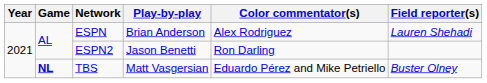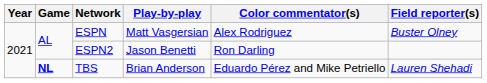 <table class="wikitable">
 <tr>
 <th>Year</th>
 <th>Game</th>
 <th>Network</th>
 <th><a href='#'>Play-by-play</a></th>
 <th><a href='#'>Color commentator</a>(s)</th>
 <th><a href='#'>Field reporter</a>(s)</th>
 </tr>
 <tr>
 <td rowspan=3>2021</td>
 <td rowspan=2><a href='#'>AL</a></td>
 <td><a href='#'>ESPN</a></td>
-<td><a href='#'>Brian Anderson</a></td>
+<td><a href='#'>Matt Vasgersian</a></td>
 <td><a href='#'>Alex Rodriguez</a></td>
-<td><em><a href='#'>Lauren Shehadi</a></em></td>
+<td><em><a href='#'>Buster Olney</a></em></td>
 </tr>
 <tr>
 <td><a href='#'>ESPN2</a> </td>
 <td><a href='#'>Jason Benetti</a></td>
 <td><a href='#'>Ron Darling</a></td>
 </tr>
 <tr>
 <td><strong><a href='#'>NL</a></strong></td>
 <td><a href='#'>TBS</a></td>
-<td><a href='#'>Matt Vasgersian</a></td>
+<td><a href='#'>Brian Anderson</a></td>
 <td><a href='#'>Eduardo Pérez</a> and Mike Petriello</td>
-<td><em><a href='#'>Buster Olney</a></em></td>
+<td><em><a href='#'>Lauren Shehadi</a></em></td>
 </tr>
 </table>
